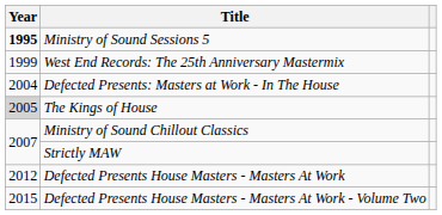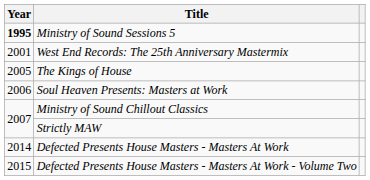 <table class="wikitable sortable">
 <tr>
 <th>Year</th>
 <th>Title</th>
 <th class="unsortable"></th>
 </tr>
 <tr>
 <td><strong>1995</strong></td>
 <td><em>Ministry of Sound Sessions 5</em></td>
 <td></td>
 </tr>
 <tr>
-<td>1999</td>
+<td>2001</td>
 <td><em>West End Records: The 25th Anniversary Mastermix</em></td>
 <td></td>
 </tr>
 <tr>
-<td>2004</td>
-<td><em>Defected Presents: Masters at Work - In The House</em></td>
+<td>2005</td>
+<td><em>The Kings of House</em></td>
 <td></td>
 </tr>
 <tr>
-<td style="background: lightgrey;">2005</td>
-<td><em>The Kings of House</em></td>
+<td>2006</td>
+<td><em>Soul Heaven Presents: Masters at Work</em></td>
 <td></td>
 </tr>
 <tr>
 <td rowspan="2">2007</td>
 <td><em>Ministry of Sound Chillout Classics</em></td>
 <td></td>
 </tr>
 <tr>
 <td><em>Strictly MAW</em></td>
 <td></td>
 </tr>
 <tr>
-<td>2012</td>
+<td>2014</td>
 <td><em>Defected Presents House Masters - Masters At Work</em></td>
 <td></td>
 </tr>
 <tr>
 <td>2015</td>
 <td><em>Defected Presents House Masters - Masters At Work - Volume Two</em></td>
 <td></td>
 </tr>
 </table>
